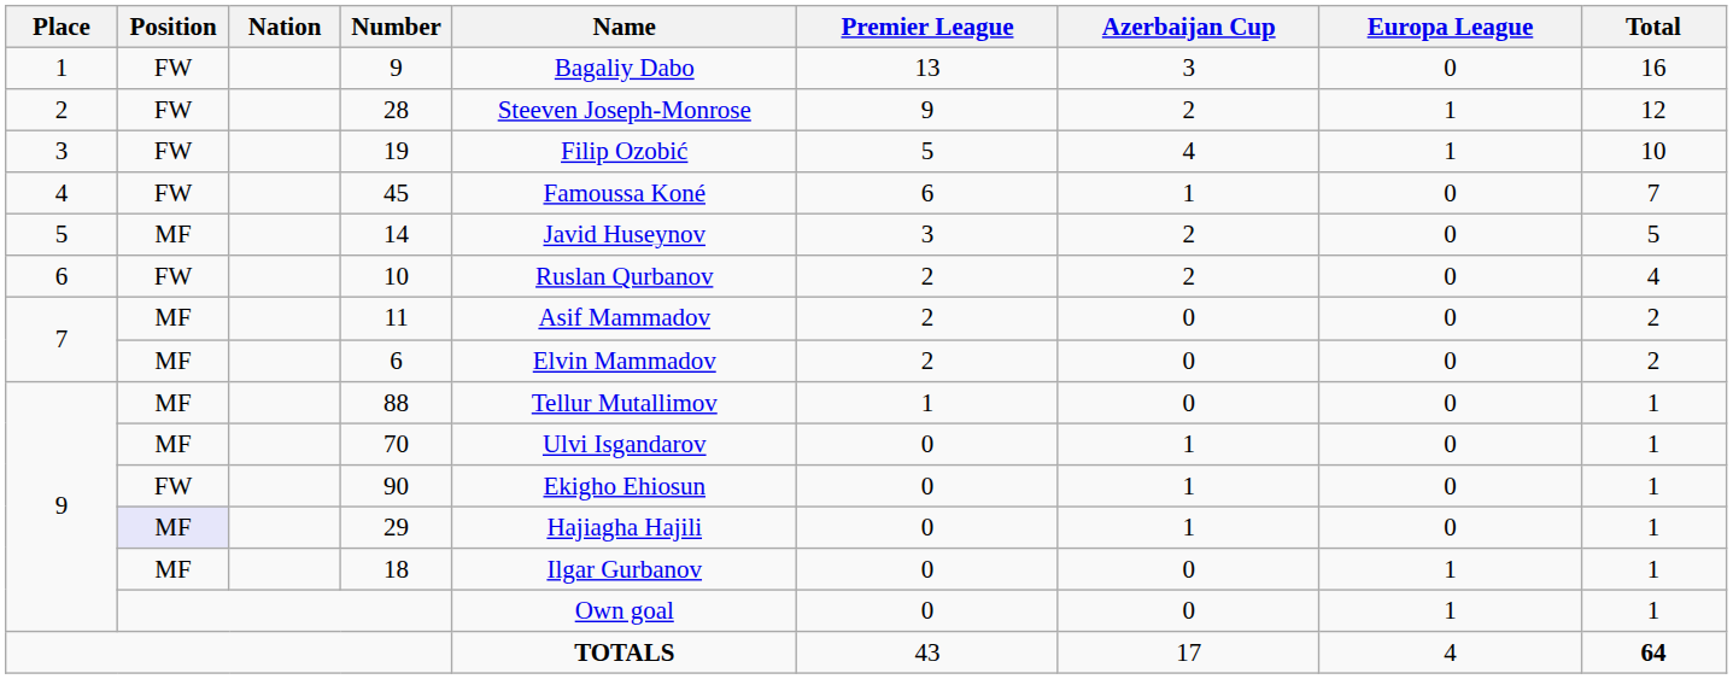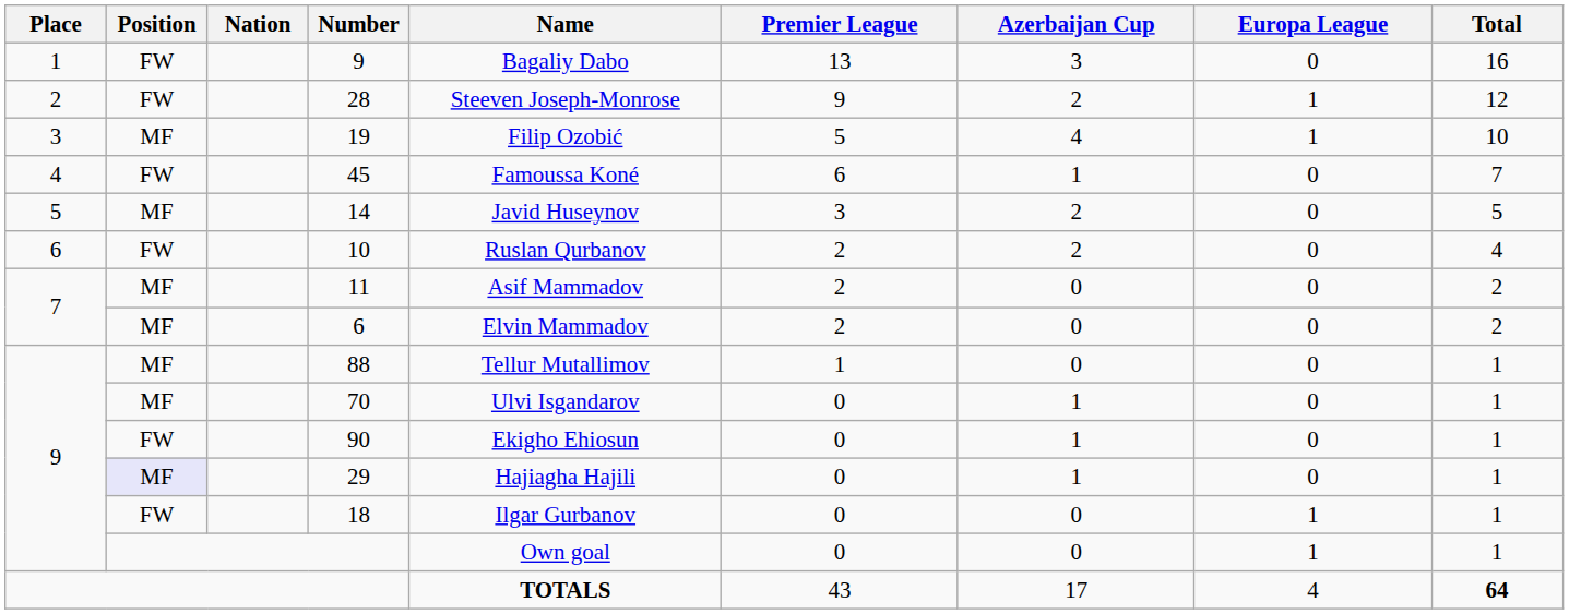 <table class="wikitable" style="font-size: 95%; text-align: center;">
 <tr>
 <th width=60>Place</th>
 <th width=60>Position</th>
 <th width=60>Nation</th>
 <th width=60>Number</th>
 <th width=200>Name</th>
 <th width=150><a href='#'>Premier League</a></th>
 <th width=150><a href='#'>Azerbaijan Cup</a></th>
 <th width=150><a href='#'>Europa League</a></th>
 <th width=80>Total</th>
 </tr>
 <tr>
 <td>1</td>
 <td>FW</td>
 <td></td>
 <td>9</td>
 <td><a href='#'>Bagaliy Dabo</a></td>
 <td>13</td>
 <td>3</td>
 <td>0</td>
 <td>16</td>
 </tr>
 <tr>
 <td>2</td>
 <td>FW</td>
 <td></td>
 <td>28</td>
 <td><a href='#'>Steeven Joseph-Monrose</a></td>
 <td>9</td>
 <td>2</td>
 <td>1</td>
 <td>12</td>
 </tr>
 <tr>
 <td>3</td>
-<td>FW</td>
+<td>MF</td>
 <td></td>
 <td>19</td>
 <td><a href='#'>Filip Ozobić</a></td>
 <td>5</td>
 <td>4</td>
 <td>1</td>
 <td>10</td>
 </tr>
 <tr>
 <td>4</td>
 <td>FW</td>
 <td></td>
 <td>45</td>
 <td><a href='#'>Famoussa Koné</a></td>
 <td>6</td>
 <td>1</td>
 <td>0</td>
 <td>7</td>
 </tr>
 <tr>
 <td>5</td>
 <td>MF</td>
 <td></td>
 <td>14</td>
 <td><a href='#'>Javid Huseynov</a></td>
 <td>3</td>
 <td>2</td>
 <td>0</td>
 <td>5</td>
 </tr>
 <tr>
 <td>6</td>
 <td>FW</td>
 <td></td>
 <td>10</td>
 <td><a href='#'>Ruslan Qurbanov</a></td>
 <td>2</td>
 <td>2</td>
 <td>0</td>
 <td>4</td>
 </tr>
 <tr>
 <td rowspan="2">7</td>
 <td>MF</td>
 <td></td>
 <td>11</td>
 <td><a href='#'>Asif Mammadov</a></td>
 <td>2</td>
 <td>0</td>
 <td>0</td>
 <td>2</td>
 </tr>
 <tr>
 <td>MF</td>
 <td></td>
 <td>6</td>
 <td><a href='#'>Elvin Mammadov</a></td>
 <td>2</td>
 <td>0</td>
 <td>0</td>
 <td>2</td>
 </tr>
 <tr>
 <td rowspan="6">9</td>
 <td>MF</td>
 <td></td>
 <td>88</td>
 <td><a href='#'>Tellur Mutallimov</a></td>
 <td>1</td>
 <td>0</td>
 <td>0</td>
 <td>1</td>
 </tr>
 <tr>
 <td>MF</td>
 <td></td>
 <td>70</td>
 <td><a href='#'>Ulvi Isgandarov</a></td>
 <td>0</td>
 <td>1</td>
 <td>0</td>
 <td>1</td>
 </tr>
 <tr>
 <td>FW</td>
 <td></td>
 <td>90</td>
 <td><a href='#'>Ekigho Ehiosun</a></td>
 <td>0</td>
 <td>1</td>
 <td>0</td>
 <td>1</td>
 </tr>
 <tr>
 <td style="background: lavender;">MF</td>
 <td></td>
 <td>29</td>
 <td><a href='#'>Hajiagha Hajili</a></td>
 <td>0</td>
 <td>1</td>
 <td>0</td>
 <td>1</td>
 </tr>
 <tr>
-<td>MF</td>
+<td>FW</td>
 <td></td>
 <td>18</td>
 <td><a href='#'>Ilgar Gurbanov</a></td>
 <td>0</td>
 <td>0</td>
 <td>1</td>
 <td>1</td>
 </tr>
 <tr>
 <td colspan="3"></td>
 <td><a href='#'>Own goal</a></td>
 <td>0</td>
 <td>0</td>
 <td>1</td>
 <td>1</td>
 </tr>
 <tr>
 <td colspan="4"></td>
 <td><strong>TOTALS</strong></td>
 <td>43</td>
 <td>17</td>
 <td>4</td>
 <td><strong>64</strong></td>
 </tr>
 </table>
